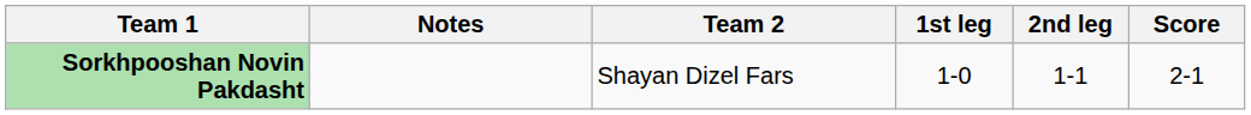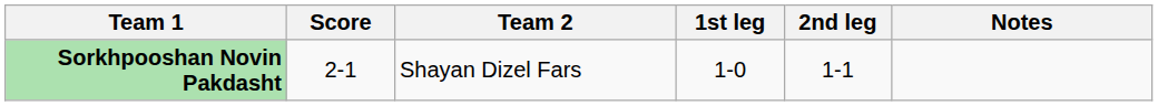 <table class="wikitable" style="text-align:center">
 <tr>
 <th width=195>Team 1</th>
-<th width=180>Notes</th>
+<th width=70>Score</th>
 <th width=195>Team 2</th>
 <th width=70>1st leg</th>
 <th width=70>2nd leg</th>
-<th width=70>Score</th>
+<th width=180>Notes</th>
 </tr>
 <tr>
 <td style="background:#ACE1AF; text-align:right;"><strong>Sorkhpooshan Novin Pakdasht</strong></td>
-<td></td>
+<td>2-1</td>
 <td align="left">Shayan Dizel Fars</td>
 <td>1-0</td>
 <td>1-1</td>
-<td>2-1</td>
+<td></td>
 </tr>
 </table>
